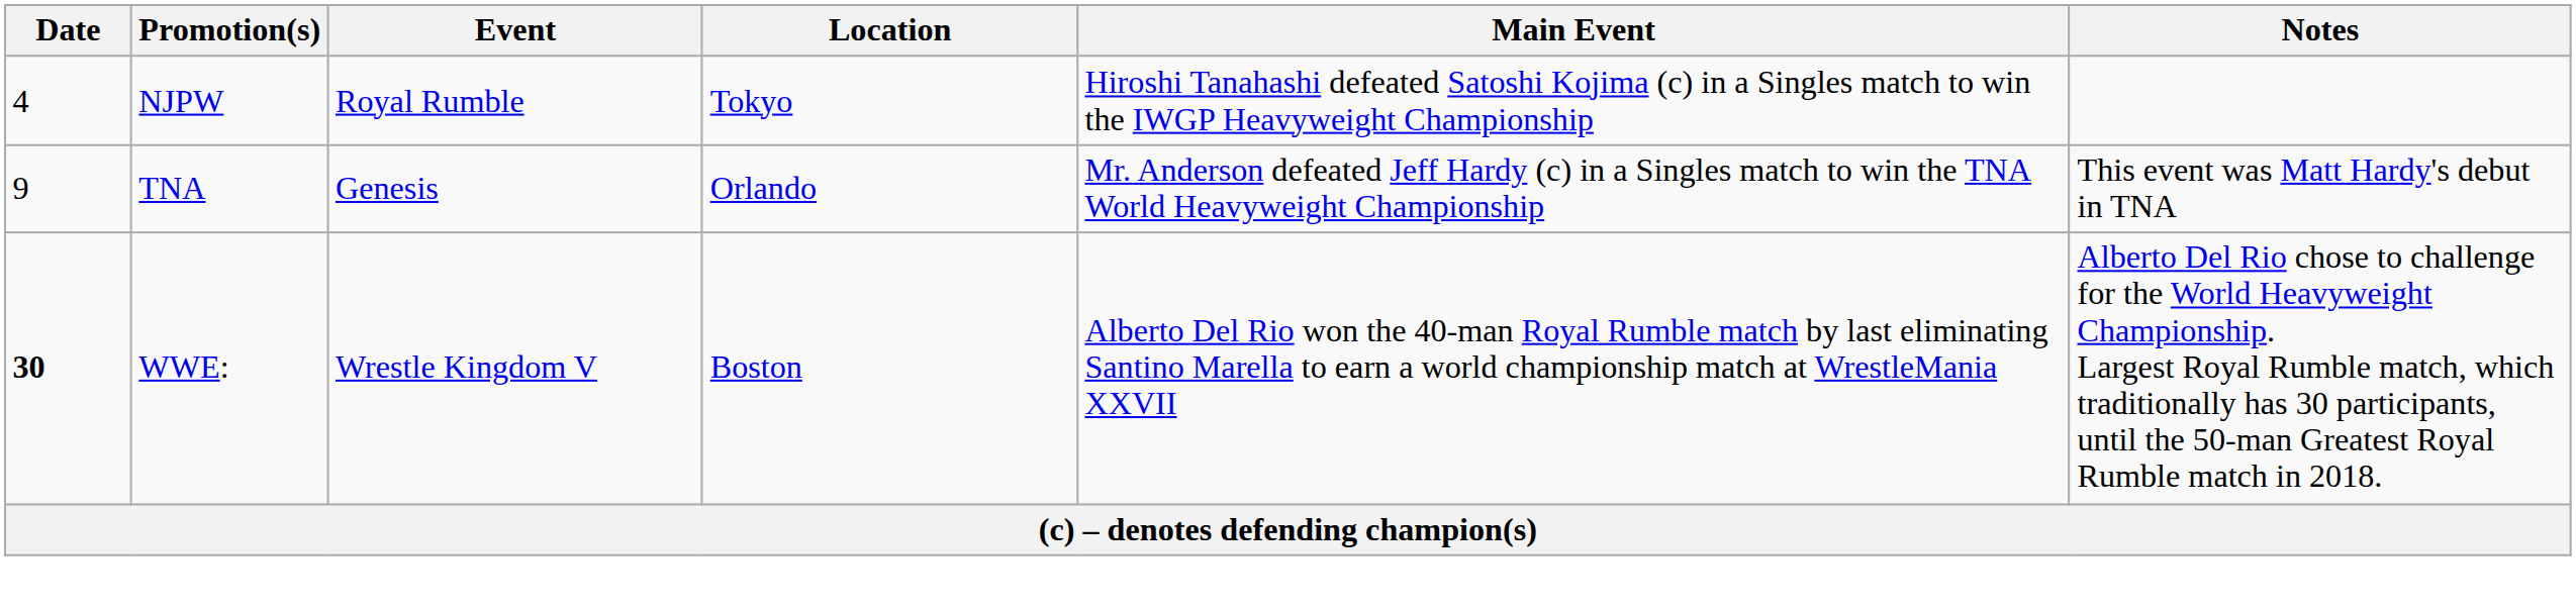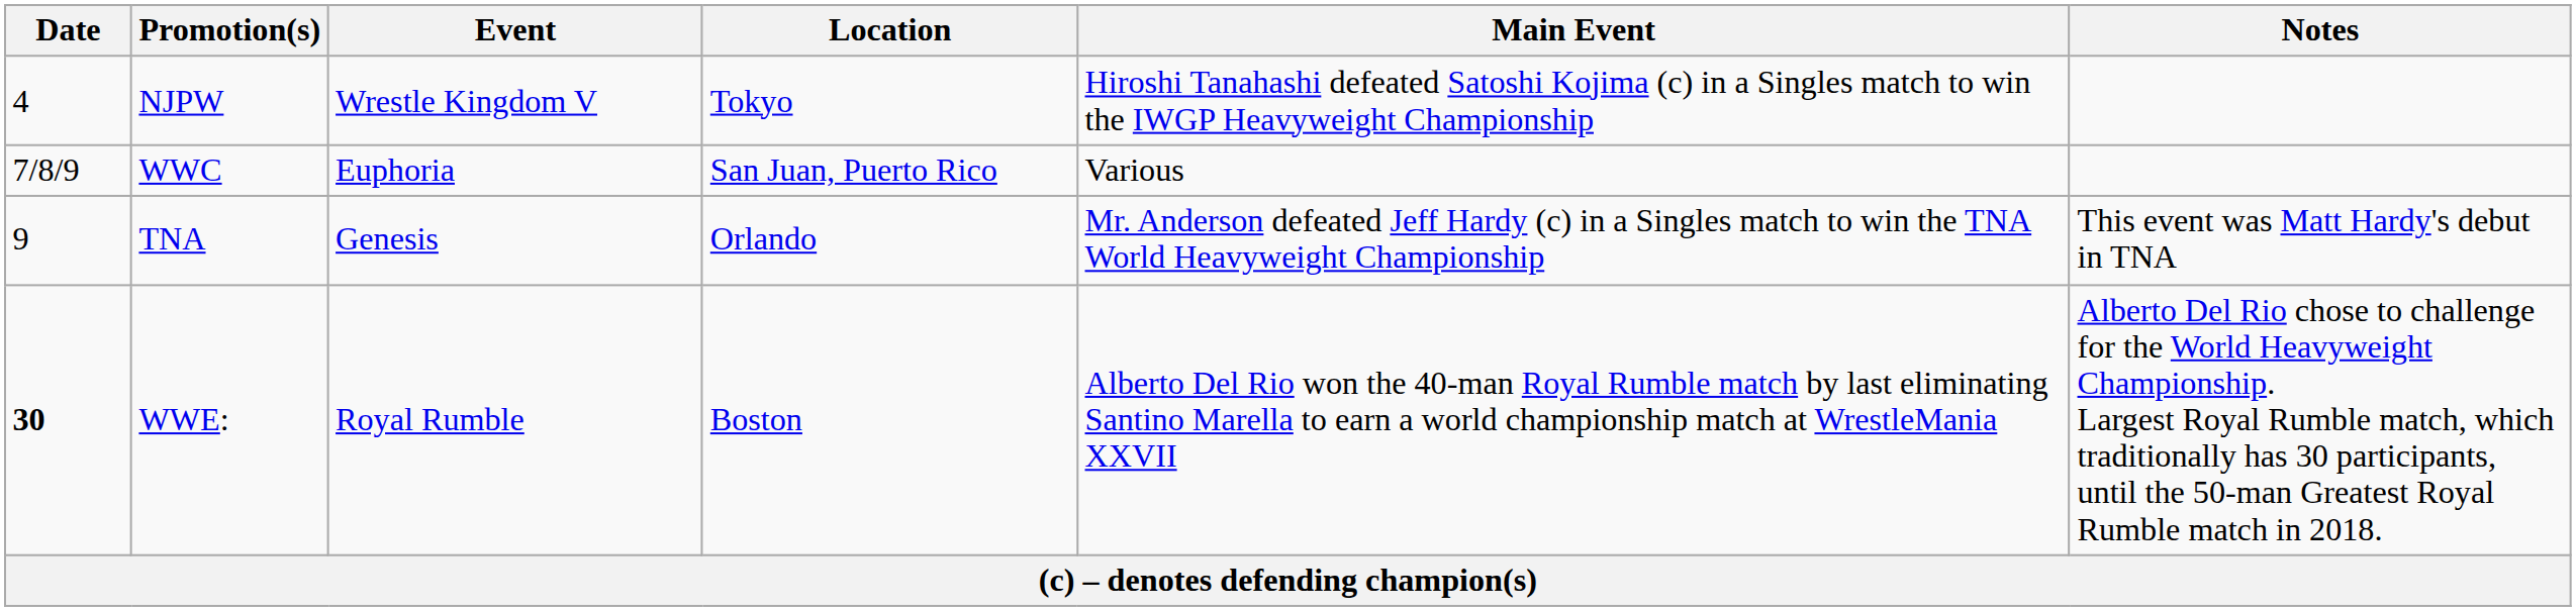 <table class="wikitable" style="width:100%;">
 <tr>
 <th width=5%>Date</th>
 <th width=5%>Promotion(s)</th>
 <th width=15%>Event</th>
 <th width=15%>Location</th>
 <th width=40%>Main Event</th>
 <th width=20%>Notes</th>
 </tr>
 <tr>
 <td>4</td>
 <td><a href='#'>NJPW</a></td>
-<td><a href='#'>Royal Rumble</a></td>
+<td><a href='#'>Wrestle Kingdom V</a></td>
 <td><a href='#'>Tokyo</a></td>
 <td><a href='#'>Hiroshi Tanahashi</a> defeated <a href='#'>Satoshi Kojima</a> (c) in a Singles match to win the <a href='#'>IWGP Heavyweight Championship</a></td>
+<td></td>
+</tr>
+<tr>
+<td>7/8/9</td>
+<td><a href='#'>WWC</a></td>
+<td><a href='#'>Euphoria</a></td>
+<td><a href='#'>San Juan, Puerto Rico</a></td>
+<td>Various</td>
 <td></td>
 </tr>
 <tr>
 <td>9</td>
 <td><a href='#'>TNA</a></td>
 <td><a href='#'>Genesis</a></td>
 <td><a href='#'>Orlando</a></td>
 <td><a href='#'>Mr. Anderson</a> defeated <a href='#'>Jeff Hardy</a> (c) in a Singles match to win the <a href='#'>TNA World Heavyweight Championship</a></td>
 <td>This event was <a href='#'>Matt Hardy</a>'s debut in TNA</td>
 </tr>
 <tr>
 <td><strong>30</strong></td>
 <td><a href='#'>WWE</a>:<br></td>
-<td><a href='#'>Wrestle Kingdom V</a></td>
+<td><a href='#'>Royal Rumble</a></td>
 <td><a href='#'>Boston</a></td>
 <td><a href='#'>Alberto Del Rio</a> won the 40-man <a href='#'>Royal Rumble match</a> by last eliminating <a href='#'>Santino Marella</a> to earn a world championship match at <a href='#'>WrestleMania XXVII</a></td>
 <td><a href='#'>Alberto Del Rio</a> chose to challenge for the <a href='#'>World Heavyweight Championship</a>.<br>Largest Royal Rumble match, which traditionally has 30 participants, until the 50-man Greatest Royal Rumble match in 2018.</td>
 </tr>
 <tr>
 <th colspan="6">(c) – denotes defending champion(s)</th>
 </tr>
 </table>
